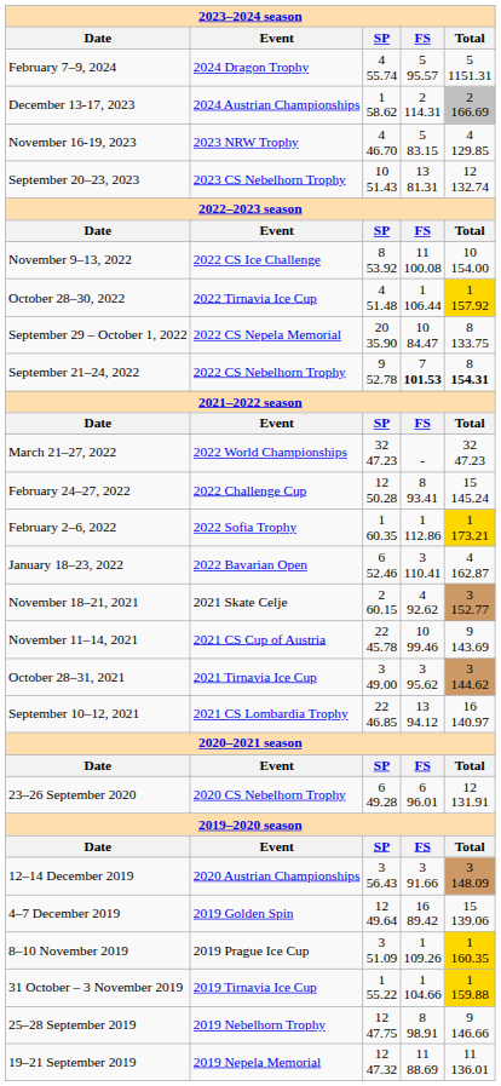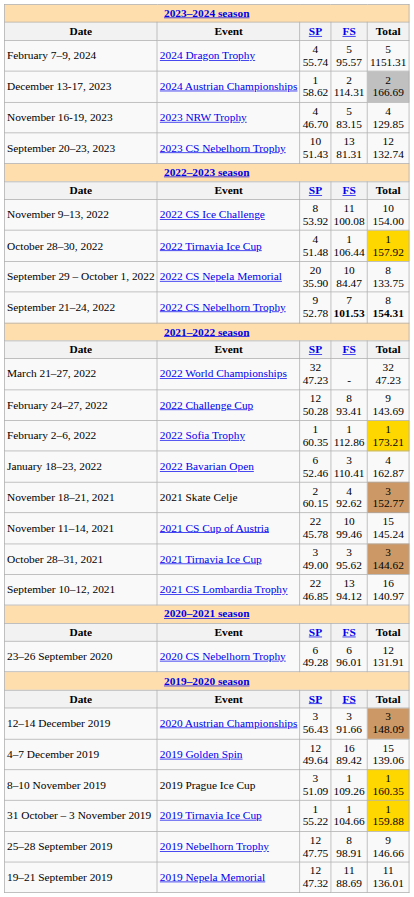 <table class="wikitable">
 <tr>
 <td style="background-color: #ffdead; " colspan=5 align=center><a href='#'><strong>2023–2024 season</strong></a></td>
 </tr>
 <tr>
 <th>Date</th>
 <th>Event</th>
 <th><a href='#'>SP</a></th>
 <th><a href='#'>FS</a></th>
 <th>Total</th>
 </tr>
 <tr>
 <td>February 7–9, 2024</td>
 <td><a href='#'> 2024 Dragon Trophy</a></td>
 <td align=center>4 <br> 55.74</td>
 <td align=center>5 <br> 95.57</td>
 <td align=center>5 <br> 1151.31</td>
 </tr>
 <tr>
 <td>December 13-17, 2023</td>
 <td><a href='#'> 2024 Austrian Championships</a></td>
 <td align=center>1 <br> 58.62</td>
 <td align=center>2 <br> 114.31</td>
 <td align=center bgcolor=silver>2 <br> 166.69</td>
 </tr>
 <tr>
 <td>November 16-19, 2023</td>
 <td><a href='#'> 2023 NRW Trophy</a></td>
 <td align=center>4 <br> 46.70</td>
 <td align=center>5 <br> 83.15</td>
 <td align=center>4 <br> 129.85</td>
 </tr>
 <tr>
 <td>September 20–23, 2023</td>
 <td><a href='#'>2023 CS Nebelhorn Trophy</a></td>
 <td align=center>10 <br> 51.43</td>
 <td align=center>13 <br> 81.31</td>
 <td align=center>12 <br> 132.74</td>
 </tr>
 <tr>
 <td style="background-color: #ffdead; " colspan=5 align=center><a href='#'><strong>2022–2023 season</strong></a></td>
 </tr>
 <tr>
 <th>Date</th>
 <th>Event</th>
 <th><a href='#'>SP</a></th>
 <th><a href='#'>FS</a></th>
 <th>Total</th>
 </tr>
 <tr>
 <td>November 9–13, 2022</td>
 <td><a href='#'>2022 CS Ice Challenge</a></td>
 <td align=center>8 <br> 53.92</td>
 <td align=center>11 <br> 100.08</td>
 <td align=center>10 <br> 154.00</td>
 </tr>
 <tr>
 <td>October 28–30, 2022</td>
 <td><a href='#'>2022 Tirnavia Ice Cup</a></td>
 <td align=center>4 <br> 51.48</td>
 <td align=center>1 <br> 106.44</td>
 <td align=center bgcolor=gold>1 <br> 157.92</td>
 </tr>
 <tr>
 <td>September 29 – October 1, 2022</td>
 <td><a href='#'>2022 CS Nepela Memorial</a></td>
 <td align=center>20 <br> 35.90</td>
 <td align=center>10 <br> 84.47</td>
 <td align=center>8 <br> 133.75</td>
 </tr>
 <tr>
 <td>September 21–24, 2022</td>
 <td><a href='#'>2022 CS Nebelhorn Trophy</a></td>
 <td align=center>9 <br> 52.78</td>
 <td align=center>7 <br> <strong>101.53</strong></td>
 <td align=center>8 <br> <strong>154.31</strong></td>
 </tr>
 <tr>
 <td style="background-color: #ffdead; " colspan=5 align=center><a href='#'><strong>2021–2022 season</strong></a></td>
 </tr>
 <tr>
 <th>Date</th>
 <th>Event</th>
 <th><a href='#'>SP</a></th>
 <th><a href='#'>FS</a></th>
 <th>Total</th>
 </tr>
 <tr>
 <td>March 21–27, 2022</td>
 <td><a href='#'>2022 World Championships</a></td>
 <td align=center>32 <br> 47.23</td>
 <td align=center><br> -</td>
 <td align=center>32 <br> 47.23</td>
 </tr>
 <tr>
 <td>February 24–27, 2022</td>
 <td><a href='#'>2022 Challenge Cup</a></td>
 <td align=center>12 <br> 50.28</td>
 <td align=center>8 <br> 93.41</td>
-<td align=center>15 <br> 145.24</td>
+<td align=center>9 <br> 143.69</td>
 </tr>
 <tr>
 <td>February 2–6, 2022</td>
 <td><a href='#'>2022 Sofia Trophy</a></td>
 <td align=center>1 <br> 60.35</td>
 <td align=center>1 <br> 112.86</td>
 <td align=center bgcolor=gold>1 <br> 173.21</td>
 </tr>
 <tr>
 <td>January 18–23, 2022</td>
 <td><a href='#'>2022 Bavarian Open</a></td>
 <td align=center>6 <br> 52.46</td>
 <td align=center>3 <br> 110.41</td>
 <td align=center>4 <br> 162.87</td>
 </tr>
 <tr>
 <td>November 18–21, 2021</td>
 <td>2021 Skate Celje</td>
 <td align=center>2 <br> 60.15</td>
 <td align=center>4 <br> 92.62</td>
 <td align=center bgcolor=cc9966>3 <br> 152.77</td>
 </tr>
 <tr>
 <td>November 11–14, 2021</td>
 <td><a href='#'>2021 CS Cup of Austria</a></td>
 <td align=center>22 <br> 45.78</td>
 <td align=center>10 <br> 99.46</td>
-<td align=center>9 <br> 143.69</td>
+<td align=center>15 <br> 145.24</td>
 </tr>
 <tr>
 <td>October 28–31, 2021</td>
 <td><a href='#'>2021 Tirnavia Ice Cup</a></td>
 <td align=center>3 <br> 49.00</td>
 <td align=center>3 <br> 95.62</td>
 <td align=center bgcolor=cc9966>3 <br> 144.62</td>
 </tr>
 <tr>
 <td>September 10–12, 2021</td>
 <td><a href='#'>2021 CS Lombardia Trophy</a></td>
 <td align=center>22 <br> 46.85</td>
 <td align=center>13 <br> 94.12</td>
 <td align=center>16 <br> 140.97</td>
 </tr>
 <tr>
 <td style="background-color: #ffdead; " colspan=5 align=center><a href='#'><strong>2020–2021 season</strong></a></td>
 </tr>
 <tr>
 <th>Date</th>
 <th>Event</th>
 <th><a href='#'>SP</a></th>
 <th><a href='#'>FS</a></th>
 <th>Total</th>
 </tr>
 <tr>
 <td>23–26 September 2020</td>
 <td><a href='#'>2020 CS Nebelhorn Trophy</a></td>
 <td align=center>6 <br> 49.28</td>
 <td align=center>6 <br> 96.01</td>
 <td align=center>12 <br> 131.91</td>
 </tr>
 <tr>
 <td style="background-color: #ffdead; " colspan=5 align=center><a href='#'><strong>2019–2020 season</strong></a></td>
 </tr>
 <tr>
 <th>Date</th>
 <th>Event</th>
 <th><a href='#'>SP</a></th>
 <th><a href='#'>FS</a></th>
 <th>Total</th>
 </tr>
 <tr>
 <td>12–14 December 2019</td>
 <td><a href='#'>2020 Austrian Championships</a></td>
 <td align=center>3 <br> 56.43</td>
 <td align=center>3 <br> 91.66</td>
 <td align=center bgcolor=cc9966>3 <br> 148.09</td>
 </tr>
 <tr>
 <td>4–7 December 2019</td>
 <td><a href='#'>2019 Golden Spin</a></td>
 <td align=center>12 <br> 49.64</td>
 <td align=center>16 <br> 89.42</td>
 <td align=center>15 <br> 139.06</td>
 </tr>
 <tr>
 <td>8–10 November 2019</td>
 <td>2019 Prague Ice Cup</td>
 <td align=center>3 <br> 51.09</td>
 <td align=center>1 <br> 109.26</td>
 <td align=center bgcolor=gold>1 <br> 160.35</td>
 </tr>
 <tr>
 <td>31 October – 3 November 2019</td>
 <td><a href='#'>2019 Tirnavia Ice Cup</a></td>
 <td align=center>1 <br> 55.22</td>
 <td align=center>1 <br> 104.66</td>
 <td align=center bgcolor=gold>1 <br> 159.88</td>
 </tr>
 <tr>
 <td>25–28 September 2019</td>
 <td><a href='#'>2019 Nebelhorn Trophy</a></td>
 <td align=center>12 <br> 47.75</td>
 <td align=center>8 <br> 98.91</td>
 <td align=center>9 <br> 146.66</td>
 </tr>
 <tr>
 <td>19–21 September 2019</td>
 <td><a href='#'>2019 Nepela Memorial</a></td>
 <td align=center>12 <br> 47.32</td>
 <td align=center>11 <br> 88.69</td>
 <td align=center>11 <br> 136.01</td>
 </tr>
 </table>
